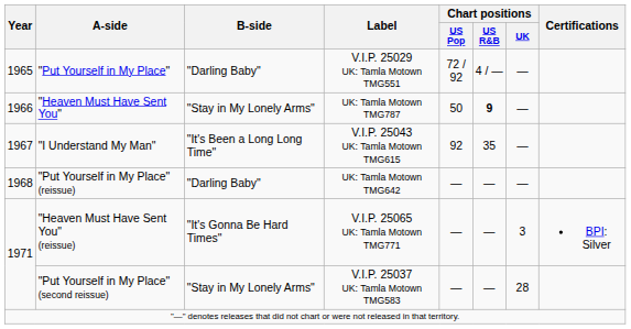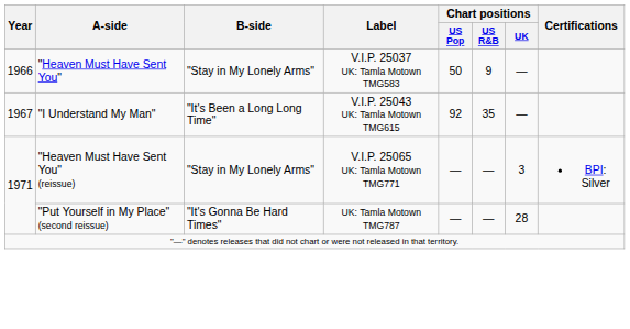 <table class="wikitable" style="text-align:center;">
 <tr>
 <th rowspan="2">Year</th>
 <th rowspan="2">A-side</th>
 <th rowspan="2">B-side</th>
 <th rowspan="2">Label</th>
 <th colspan="3">Chart positions</th>
 <th rowspan="2">Certifications</th>
 </tr>
 <tr style="font-size:smaller;">
 <th width="40"><a href='#'>US Pop</a><br></th>
 <th width="40"><a href='#'>US<br>R&B</a><br></th>
 <th width="40"><a href='#'>UK</a><br></th>
 </tr>
 <tr>
-<td>1965</td>
-<td align="left">"<a href='#'>Put Yourself in My Place</a>"</td>
-<td align="left">"Darling Baby"</td>
-<td>V.I.P. 25029<br><small>UK: Tamla Motown TMG551</small></td>
-<td>72 / 92</td>
-<td>4 / —</td>
-<td>—</td>
-<td></td>
-</tr>
-<tr>
 <td>1966</td>
 <td align="left">"<a href='#'>Heaven Must Have Sent You</a>"</td>
 <td align="left">"Stay in My Lonely Arms"</td>
-<td><small>UK: Tamla Motown TMG787</small></td>
+<td>V.I.P. 25037<br><small>UK: Tamla Motown TMG583</small></td>
 <td>50</td>
-<td><strong>9</strong></td>
+<td>9</td>
 <td>—</td>
 <td></td>
 </tr>
 <tr>
 <td>1967</td>
 <td align="left">"I Understand My Man"</td>
 <td align="left">"It's Been a Long Long Time"</td>
 <td>V.I.P. 25043<br><small>UK: Tamla Motown TMG615</small></td>
 <td>92</td>
 <td>35</td>
 <td>—</td>
 <td></td>
 </tr>
 <tr>
-<td>1968</td>
-<td align="left">"Put Yourself in My Place"<br><small>(reissue)</small></td>
-<td align="left">"Darling Baby"</td>
-<td><small>UK: Tamla Motown TMG642</small></td>
-<td>—</td>
-<td>—</td>
-<td>—</td>
-<td></td>
-</tr>
-<tr>
 <td rowspan="2">1971</td>
 <td align="left">"Heaven Must Have Sent You"<br><small>(reissue)</small></td>
-<td align="left">"It's Gonna Be Hard Times"</td>
+<td align="left">"Stay in My Lonely Arms"</td>
 <td>V.I.P. 25065<br><small>UK: Tamla Motown TMG771</small></td>
 <td>—</td>
 <td>—</td>
 <td>3</td>
 <td><br><ul><li><a href='#'>BPI</a>: Silver</li></ul></td>
 </tr>
 <tr>
 <td align="left">"Put Yourself in My Place"<br><small>(second reissue)</small></td>
-<td align="left">"Stay in My Lonely Arms"</td>
-<td>V.I.P. 25037<br><small>UK: Tamla Motown TMG583</small></td>
+<td align="left">"It's Gonna Be Hard Times"</td>
+<td><small>UK: Tamla Motown TMG787</small></td>
 <td>—</td>
 <td>—</td>
 <td>28</td>
 <td></td>
 </tr>
 <tr>
 <td colspan="8" style="text-align:center; font-size:9pt;">"—" denotes releases that did not chart or were not released in that territory.</td>
 </tr>
 </table>
